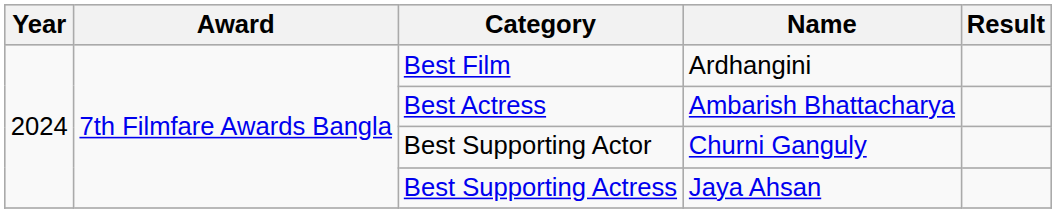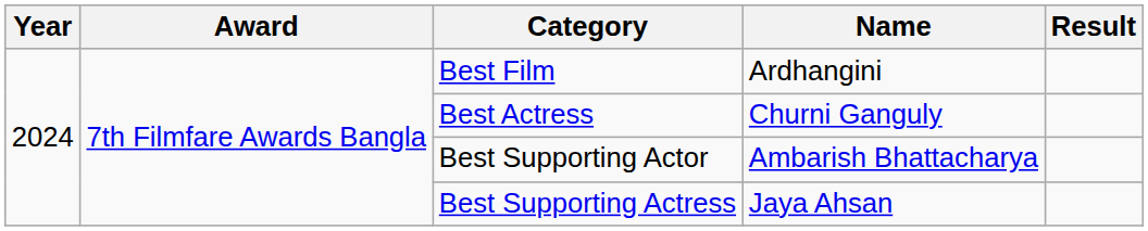 <table class="wikitable sortable">
 <tr>
 <th>Year</th>
 <th>Award</th>
 <th>Category</th>
 <th>Name</th>
 <th>Result</th>
 </tr>
 <tr>
 <td rowspan="4">2024</td>
 <td rowspan="4"><a href='#'>7th Filmfare Awards Bangla</a></td>
 <td><a href='#'>Best Film</a></td>
 <td>Ardhangini</td>
 <td></td>
 </tr>
 <tr>
 <td><a href='#'>Best Actress</a></td>
-<td><a href='#'>Ambarish Bhattacharya</a></td>
+<td><a href='#'>Churni Ganguly</a></td>
 <td></td>
 </tr>
 <tr>
 <td>Best Supporting Actor</td>
-<td><a href='#'>Churni Ganguly</a></td>
+<td><a href='#'>Ambarish Bhattacharya</a></td>
 <td></td>
 </tr>
 <tr>
 <td><a href='#'>Best Supporting Actress</a></td>
 <td><a href='#'>Jaya Ahsan</a></td>
 <td></td>
 </tr>
 </table>
